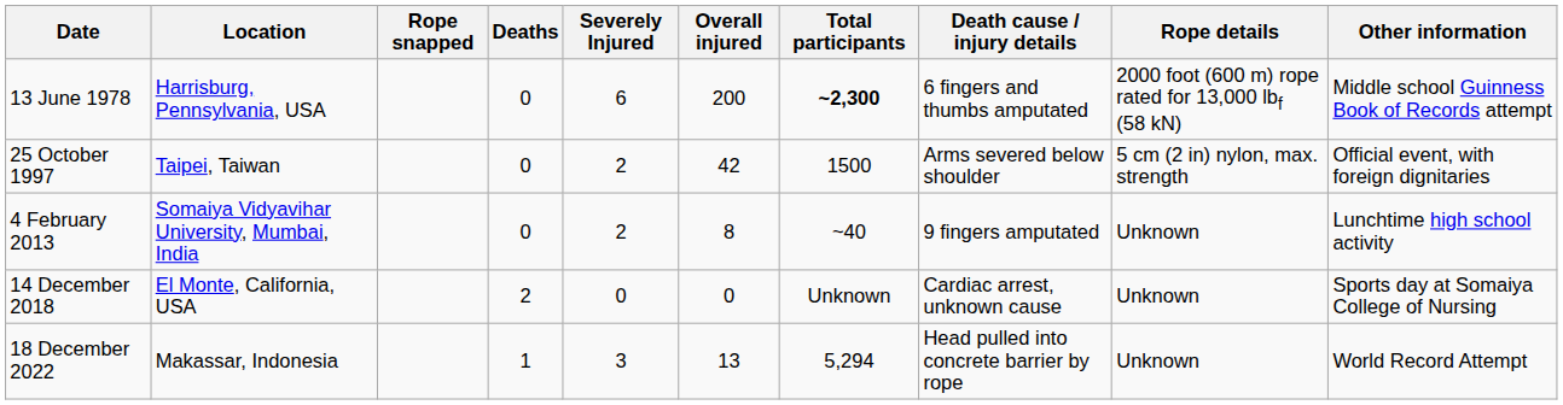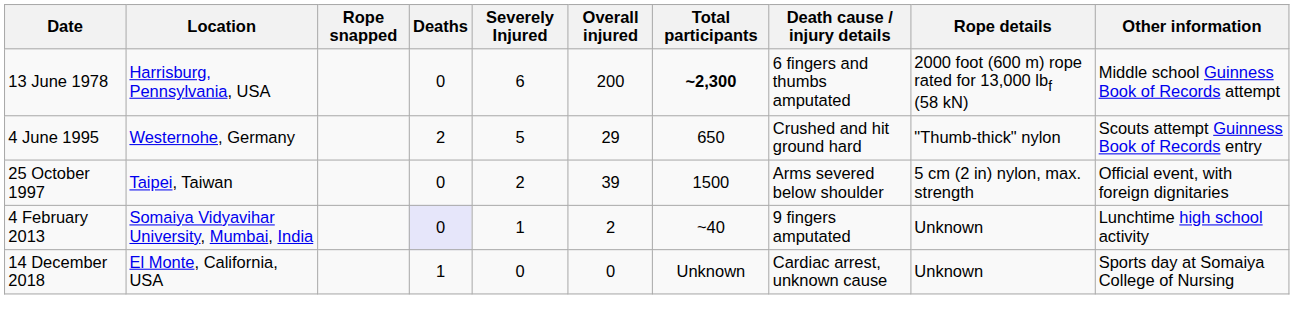 <table class="wikitable sortable">
 <tr>
 <th>Date</th>
 <th>Location</th>
 <th>Rope snapped</th>
 <th>Deaths</th>
 <th>Severely Injured</th>
 <th>Overall injured</th>
 <th>Total participants</th>
 <th>Death cause / injury details</th>
 <th>Rope details</th>
 <th>Other information</th>
 </tr>
 <tr>
 <td>13 June 1978</td>
 <td><a href='#'>Harrisburg, Pennsylvania</a>, USA</td>
 <td style="text-align:center"></td>
 <td style="text-align:center">0</td>
 <td style="text-align:center">6</td>
 <td style="text-align:center">200</td>
 <td style="text-align:center"><strong>~2,300</strong></td>
 <td>6 fingers and thumbs amputated</td>
 <td>2000 foot (600 m) rope rated for 13,000 lb<sub>f</sub> (58 kN)</td>
 <td>Middle school <a href='#'>Guinness Book of Records</a> attempt</td>
 </tr>
 <tr>
+<td>4 June 1995</td>
+<td><a href='#'>Westernohe</a>, Germany</td>
+<td style="text-align:center"></td>
+<td style="text-align:center">2</td>
+<td style="text-align:center">5</td>
+<td style="text-align:center">29</td>
+<td style="text-align:center">650</td>
+<td>Crushed and hit ground hard</td>
+<td>"Thumb-thick" nylon</td>
+<td>Scouts attempt <a href='#'>Guinness Book of Records</a> entry</td>
+</tr>
+<tr>
 <td>25 October 1997</td>
 <td><a href='#'>Taipei</a>, Taiwan</td>
 <td style="text-align:center"></td>
 <td style="text-align:center">0</td>
 <td style="text-align:center">2</td>
-<td style="text-align:center">42</td>
+<td style="text-align:center">39</td>
 <td style="text-align:center">1500</td>
 <td>Arms severed below shoulder</td>
 <td>5 cm (2 in) nylon, max. strength </td>
 <td>Official event, with foreign dignitaries</td>
 </tr>
 <tr>
 <td>4 February 2013</td>
 <td><a href='#'>Somaiya Vidyavihar University</a>, <a href='#'>Mumbai</a>, <a href='#'>India</a></td>
 <td style="text-align:center"></td>
-<td style="text-align:center">0</td>
+<td style="background: lavender; text-align:center">0</td>
+<td style="text-align:center">1</td>
 <td style="text-align:center">2</td>
-<td style="text-align:center">8</td>
 <td style="text-align:center">~40</td>
 <td>9 fingers amputated</td>
 <td>Unknown</td>
 <td>Lunchtime <a href='#'>high school</a> activity</td>
 </tr>
 <tr>
 <td>14 December 2018</td>
 <td><a href='#'>El Monte</a>, California, USA</td>
 <td style="text-align:center"></td>
-<td style="text-align:center">2</td>
+<td style="text-align:center">1</td>
 <td style="text-align:center">0</td>
 <td style="text-align:center">0</td>
 <td style="text-align:center">Unknown</td>
 <td>Cardiac arrest, unknown cause</td>
 <td>Unknown</td>
 <td>Sports day at Somaiya College of Nursing</td>
 </tr>
-<tr>
-<td>18 December 2022</td>
-<td>Makassar, Indonesia</td>
-<td style="text-align:center"></td>
-<td style="text-align:center">1</td>
-<td style="text-align:center">3</td>
-<td style="text-align:center">13</td>
-<td style="text-align:center">5,294</td>
-<td>Head pulled into concrete barrier by rope</td>
-<td>Unknown</td>
-<td>World Record Attempt</td>
-</tr>
 </table>
